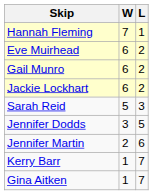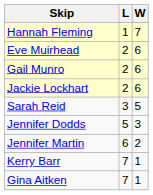 <table class=wikitable>
 <tr>
 <th width=150>Skip</th>
+<th>L</th>
 <th>W</th>
-<th>L</th>
 </tr>
 <tr bgcolor=#ffffcc>
 <td><a href='#'>Hannah Fleming</a></td>
+<td>1</td>
 <td>7</td>
-<td>1</td>
 </tr>
 <tr bgcolor=#ffffcc>
 <td><a href='#'>Eve Muirhead</a></td>
+<td>2</td>
 <td>6</td>
-<td>2</td>
 </tr>
 <tr bgcolor=#ffffcc>
 <td><a href='#'>Gail Munro</a></td>
+<td>2</td>
 <td>6</td>
-<td>2</td>
 </tr>
 <tr bgcolor=#ffffcc>
 <td><a href='#'>Jackie Lockhart</a></td>
+<td>2</td>
+<td>6</td>
+</tr>
+<tr>
+<td><a href='#'>Sarah Reid</a></td>
+<td>3</td>
+<td>5</td>
+</tr>
+<tr>
+<td><a href='#'>Jennifer Dodds</a></td>
+<td>5</td>
+<td>3</td>
+</tr>
+<tr>
+<td><a href='#'>Jennifer Martin</a></td>
 <td>6</td>
 <td>2</td>
 </tr>
 <tr>
-<td><a href='#'>Sarah Reid</a></td>
-<td>5</td>
-<td>3</td>
-</tr>
-<tr>
-<td><a href='#'>Jennifer Dodds</a></td>
-<td>3</td>
-<td>5</td>
-</tr>
-<tr>
-<td><a href='#'>Jennifer Martin</a></td>
-<td>2</td>
-<td>6</td>
-</tr>
-<tr>
 <td><a href='#'>Kerry Barr</a></td>
+<td>7</td>
 <td>1</td>
-<td>7</td>
 </tr>
 <tr>
 <td><a href='#'>Gina Aitken</a></td>
+<td>7</td>
 <td>1</td>
-<td>7</td>
 </tr>
 </table>
